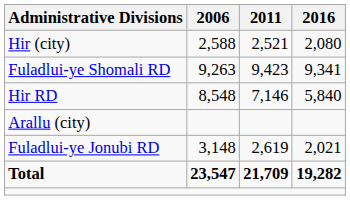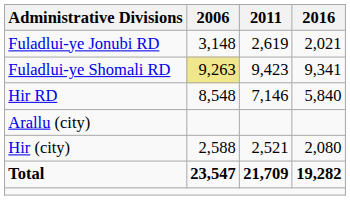 <table class="wikitable">
 <tr>
 <th>Administrative Divisions</th>
 <th>2006</th>
 <th>2011</th>
 <th>2016</th>
 </tr>
 <tr>
-<td><a href='#'>Hir</a> (city)</td>
-<td style="text-align: right;">2,588</td>
-<td style="text-align: right;">2,521</td>
-<td style="text-align: right;">2,080</td>
+<td><a href='#'>Fuladlui-ye Jonubi RD</a></td>
+<td style="text-align: right;">3,148</td>
+<td style="text-align: right;">2,619</td>
+<td style="text-align: right;">2,021</td>
 </tr>
 <tr>
 <td><a href='#'>Fuladlui-ye Shomali RD</a></td>
-<td style="text-align: right;">9,263</td>
+<td style="background: khaki; text-align: right;">9,263</td>
 <td style="text-align: right;">9,423</td>
 <td style="text-align: right;">9,341</td>
 </tr>
 <tr>
 <td><a href='#'>Hir RD</a></td>
 <td style="text-align: right;">8,548</td>
 <td style="text-align: right;">7,146</td>
 <td style="text-align: right;">5,840</td>
 </tr>
 <tr>
 <td><a href='#'>Arallu</a> (city)</td>
 <td style="text-align: right;"></td>
 <td style="text-align: right;"></td>
 <td style="text-align: right;"></td>
 </tr>
 <tr>
-<td><a href='#'>Fuladlui-ye Jonubi RD</a></td>
-<td style="text-align: right;">3,148</td>
-<td style="text-align: right;">2,619</td>
-<td style="text-align: right;">2,021</td>
+<td><a href='#'>Hir</a> (city)</td>
+<td style="text-align: right;">2,588</td>
+<td style="text-align: right;">2,521</td>
+<td style="text-align: right;">2,080</td>
 </tr>
 <tr>
 <td><strong>Total</strong></td>
 <td style="text-align: right;"><strong>23,547</strong></td>
 <td style="text-align: right;"><strong>21,709</strong></td>
 <td style="text-align: right;"><strong>19,282</strong></td>
 </tr>
 <tr>
 <td colspan=4></td>
 </tr>
 </table>
